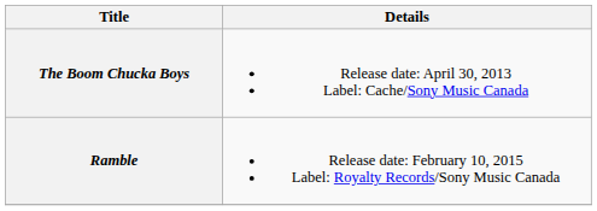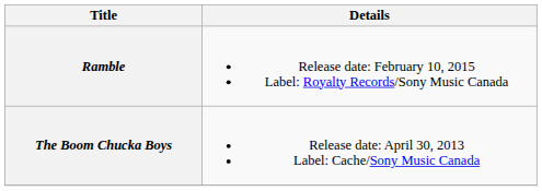 <table class="wikitable plainrowheaders" style="text-align:center;">
 <tr>
 <th style="width:14em;">Title</th>
 <th style="width:24em;">Details</th>
 </tr>
 <tr>
+<th scope="row"><em>Ramble</em></th>
+<td><br><ul><li>Release date: February 10, 2015</li><li>Label: <a href='#'>Royalty Records</a>/Sony Music Canada</li></ul></td>
+</tr>
+<tr>
 <th scope="row"><em>The Boom Chucka Boys</em></th>
 <td><br><ul><li>Release date: April 30, 2013</li><li>Label: Cache/<a href='#'>Sony Music Canada</a></li></ul></td>
 </tr>
 <tr>
-<th scope="row"><em>Ramble</em></th>
-<td><br><ul><li>Release date: February 10, 2015</li><li>Label: <a href='#'>Royalty Records</a>/Sony Music Canada</li></ul></td>
-</tr>
-<tr>
 </tr>
 </table>
